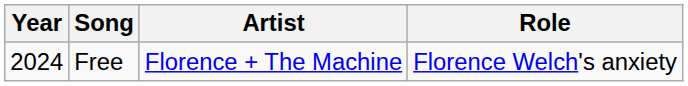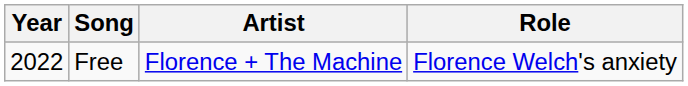 <table class="wikitable">
 <tr>
 <th>Year</th>
 <th>Song</th>
 <th>Artist</th>
 <th>Role</th>
 </tr>
 <tr>
-<td>2024</td>
+<td>2022</td>
 <td>Free</td>
 <td><a href='#'>Florence + The Machine</a></td>
 <td><a href='#'>Florence Welch</a>'s anxiety</td>
 </tr>
 </table>
